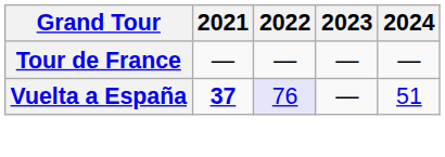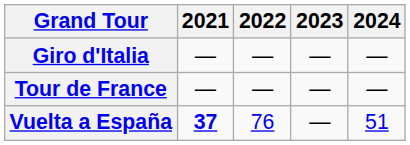 <table class="wikitable plainrowheaders">
 <tr>
 <th scope="col"><a href='#'>Grand Tour</a></th>
 <th scope="col">2021</th>
 <th scope="col">2022</th>
 <th scope="col">2023</th>
 <th scope="col">2024</th>
+</tr>
+<tr style="text-align:center;">
+<th scope="row"> <a href='#'>Giro d'Italia</a></th>
+<td>—</td>
+<td>—</td>
+<td>—</td>
+<td>—</td>
 </tr>
 <tr style="text-align:center;">
 <th scope="row"> <a href='#'>Tour de France</a></th>
 <td>—</td>
 <td>—</td>
 <td>—</td>
 <td>—</td>
 </tr>
 <tr style="text-align:center;">
 <th scope="row"> <a href='#'>Vuelta a España</a></th>
 <td><strong><a href='#'>37</a></strong></td>
-<td style="background: lavender;"><a href='#'>76</a></td>
+<td><a href='#'>76</a></td>
 <td>—</td>
 <td><a href='#'>51</a></td>
 </tr>
 </table>
